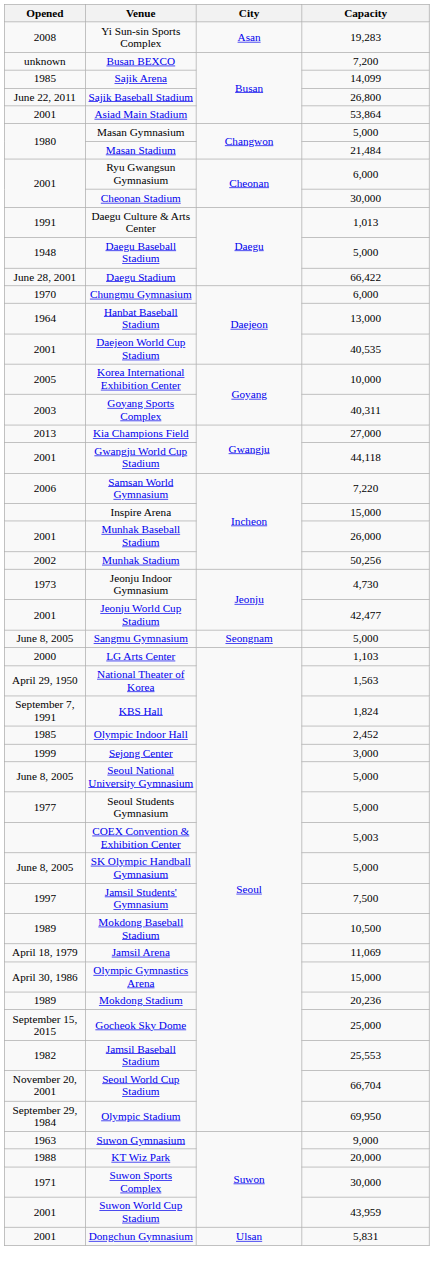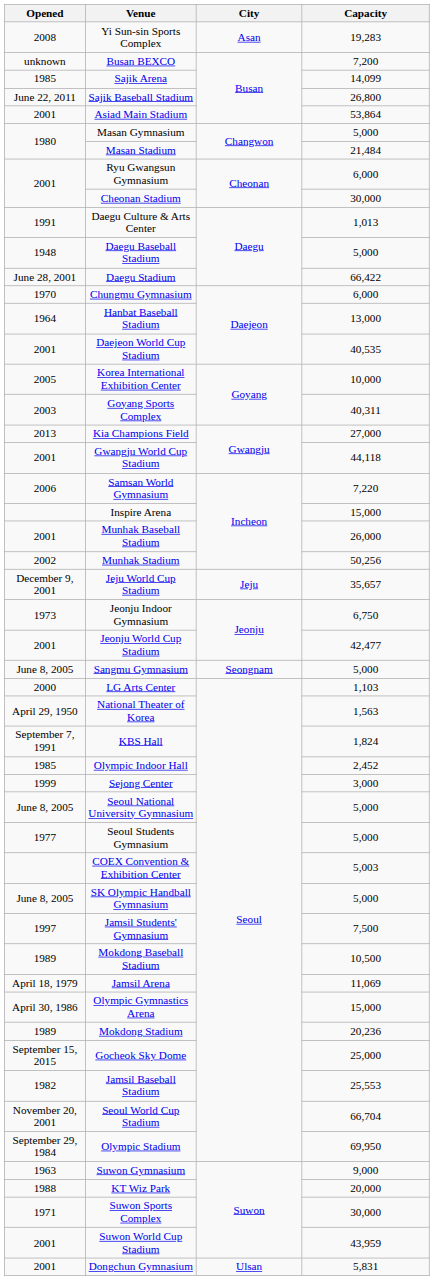 <table class="sortable wikitable" style="text-align:center;">
 <tr>
 <th scope="col" style="width:10em;">Opened</th>
 <th scope="col" style="width:15em;">Venue</th>
 <th scope="col" style="width:15em;">City</th>
 <th scope="col" style="width:20em;">Capacity</th>
 </tr>
 <tr>
 <td>2008</td>
 <td>Yi Sun-sin Sports Complex</td>
 <td><a href='#'>Asan</a></td>
 <td>19,283</td>
 </tr>
 <tr>
 <td>unknown</td>
 <td><a href='#'>Busan BEXCO</a></td>
 <td rowspan="4"><a href='#'>Busan</a></td>
 <td>7,200</td>
 </tr>
 <tr>
 <td>1985</td>
 <td><a href='#'>Sajik Arena</a></td>
 <td>14,099</td>
 </tr>
 <tr>
 <td>June 22, 2011</td>
 <td><a href='#'>Sajik Baseball Stadium</a></td>
 <td>26,800</td>
 </tr>
 <tr>
 <td>2001</td>
 <td><a href='#'>Asiad Main Stadium</a></td>
 <td>53,864</td>
 </tr>
 <tr>
 <td rowspan="2">1980</td>
 <td>Masan Gymnasium</td>
 <td rowspan="2"><a href='#'>Changwon</a></td>
 <td>5,000</td>
 </tr>
 <tr>
 <td><a href='#'>Masan Stadium</a></td>
 <td>21,484</td>
 </tr>
 <tr>
 <td rowspan="2">2001</td>
 <td>Ryu Gwangsun Gymnasium</td>
 <td rowspan="2"><a href='#'>Cheonan</a></td>
 <td>6,000</td>
 </tr>
 <tr>
 <td><a href='#'>Cheonan Stadium</a></td>
 <td>30,000</td>
 </tr>
 <tr>
 <td>1991</td>
 <td>Daegu Culture & Arts Center</td>
 <td rowspan="3"><a href='#'>Daegu</a></td>
 <td>1,013</td>
 </tr>
 <tr>
 <td>1948</td>
 <td><a href='#'>Daegu Baseball Stadium</a></td>
 <td>5,000</td>
 </tr>
 <tr>
 <td>June 28, 2001</td>
 <td><a href='#'>Daegu Stadium</a></td>
 <td>66,422</td>
 </tr>
 <tr>
 <td>1970</td>
 <td><a href='#'>Chungmu Gymnasium</a></td>
 <td rowspan="3"><a href='#'>Daejeon</a></td>
 <td>6,000</td>
 </tr>
 <tr>
 <td>1964</td>
 <td><a href='#'>Hanbat Baseball Stadium</a></td>
 <td>13,000</td>
 </tr>
 <tr>
 <td>2001</td>
 <td><a href='#'>Daejeon World Cup Stadium</a></td>
 <td>40,535</td>
 </tr>
 <tr>
 <td>2005</td>
 <td><a href='#'>Korea International Exhibition Center</a></td>
 <td rowspan="2"><a href='#'>Goyang</a></td>
 <td>10,000</td>
 </tr>
 <tr>
 <td>2003</td>
 <td><a href='#'>Goyang Sports Complex</a></td>
 <td>40,311</td>
 </tr>
 <tr>
 <td>2013</td>
 <td><a href='#'>Kia Champions Field</a></td>
 <td rowspan="2"><a href='#'>Gwangju</a></td>
 <td>27,000</td>
 </tr>
 <tr>
 <td>2001</td>
 <td><a href='#'>Gwangju World Cup Stadium</a></td>
 <td>44,118</td>
 </tr>
 <tr>
 <td>2006</td>
 <td><a href='#'>Samsan World Gymnasium</a></td>
 <td rowspan="4"><a href='#'>Incheon</a></td>
 <td>7,220</td>
 </tr>
 <tr>
 <td></td>
 <td>Inspire Arena</td>
 <td>15,000</td>
 </tr>
 <tr>
 <td>2001</td>
 <td><a href='#'>Munhak Baseball Stadium</a></td>
 <td>26,000</td>
 </tr>
 <tr>
 <td>2002</td>
 <td><a href='#'>Munhak Stadium</a></td>
 <td>50,256</td>
 </tr>
 <tr>
+<td>December 9, 2001</td>
+<td><a href='#'>Jeju World Cup Stadium</a></td>
+<td><a href='#'>Jeju</a></td>
+<td>35,657</td>
+</tr>
+<tr>
 <td>1973</td>
 <td>Jeonju Indoor Gymnasium</td>
 <td rowspan="2"><a href='#'>Jeonju</a></td>
-<td>4,730</td>
+<td>6,750</td>
 </tr>
 <tr>
 <td>2001</td>
 <td><a href='#'>Jeonju World Cup Stadium</a></td>
 <td>42,477</td>
 </tr>
 <tr>
 <td>June 8, 2005</td>
 <td><a href='#'>Sangmu Gymnasium</a></td>
 <td><a href='#'>Seongnam</a></td>
 <td>5,000</td>
 </tr>
 <tr>
 <td>2000</td>
 <td><a href='#'>LG Arts Center</a></td>
 <td rowspan="18"><a href='#'>Seoul</a></td>
 <td>1,103</td>
 </tr>
 <tr>
 <td>April 29, 1950</td>
 <td><a href='#'>National Theater of Korea</a></td>
 <td>1,563</td>
 </tr>
 <tr>
 <td>September 7, 1991</td>
 <td><a href='#'>KBS Hall</a></td>
 <td>1,824</td>
 </tr>
 <tr>
 <td>1985</td>
 <td><a href='#'>Olympic Indoor Hall</a></td>
 <td>2,452</td>
 </tr>
 <tr>
 <td>1999</td>
 <td><a href='#'>Sejong Center</a></td>
 <td>3,000</td>
 </tr>
 <tr>
 <td>June 8, 2005</td>
 <td><a href='#'>Seoul National University Gymnasium</a></td>
 <td>5,000</td>
 </tr>
 <tr>
 <td>1977</td>
 <td>Seoul Students Gymnasium</td>
 <td>5,000</td>
 </tr>
 <tr>
 <td></td>
 <td><a href='#'>COEX Convention & Exhibition Center</a></td>
 <td>5,003</td>
 </tr>
 <tr>
 <td>June 8, 2005</td>
 <td><a href='#'>SK Olympic Handball Gymnasium</a></td>
 <td>5,000</td>
 </tr>
 <tr>
 <td>1997</td>
 <td><a href='#'>Jamsil Students' Gymnasium</a></td>
 <td>7,500</td>
 </tr>
 <tr>
 <td>1989</td>
 <td><a href='#'>Mokdong Baseball Stadium</a></td>
 <td>10,500</td>
 </tr>
 <tr>
 <td>April 18, 1979</td>
 <td><a href='#'>Jamsil Arena</a></td>
 <td>11,069</td>
 </tr>
 <tr>
 <td>April 30, 1986</td>
 <td><a href='#'>Olympic Gymnastics Arena</a></td>
 <td>15,000</td>
 </tr>
 <tr>
 <td>1989</td>
 <td><a href='#'>Mokdong Stadium</a></td>
 <td>20,236</td>
 </tr>
 <tr>
 <td>September 15, 2015</td>
 <td><a href='#'>Gocheok Sky Dome</a></td>
 <td>25,000</td>
 </tr>
 <tr>
 <td>1982</td>
 <td><a href='#'>Jamsil Baseball Stadium</a></td>
 <td>25,553</td>
 </tr>
 <tr>
 <td>November 20, 2001</td>
 <td><a href='#'>Seoul World Cup Stadium</a></td>
 <td>66,704</td>
 </tr>
 <tr>
 <td>September 29, 1984</td>
 <td><a href='#'>Olympic Stadium</a></td>
 <td>69,950</td>
 </tr>
 <tr>
 <td>1963</td>
 <td><a href='#'>Suwon Gymnasium</a></td>
 <td rowspan="4"><a href='#'>Suwon</a></td>
 <td>9,000</td>
 </tr>
 <tr>
 <td>1988</td>
 <td><a href='#'>KT Wiz Park</a></td>
 <td>20,000</td>
 </tr>
 <tr>
 <td>1971</td>
 <td><a href='#'>Suwon Sports Complex</a></td>
 <td>30,000</td>
 </tr>
 <tr>
 <td>2001</td>
 <td><a href='#'>Suwon World Cup Stadium</a></td>
 <td>43,959</td>
 </tr>
 <tr>
 <td>2001</td>
 <td><a href='#'>Dongchun Gymnasium</a></td>
 <td><a href='#'>Ulsan</a></td>
 <td>5,831</td>
 </tr>
 </table>
